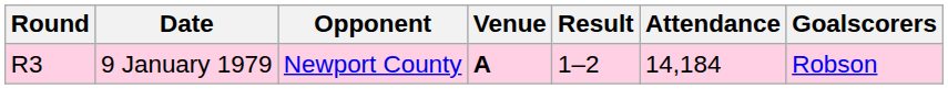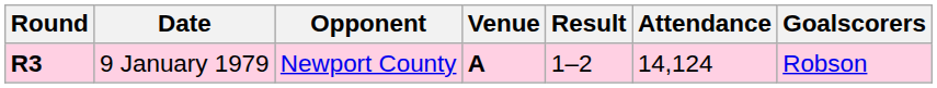 <table class="wikitable">
 <tr>
 <th>Round</th>
 <th>Date</th>
 <th>Opponent</th>
 <th>Venue</th>
 <th>Result</th>
 <th>Attendance</th>
 <th>Goalscorers</th>
 </tr>
 <tr style="background-color: #ffd0e3;">
-<td>R3</td>
+<td><strong>R3</strong></td>
 <td>9 January 1979</td>
 <td><a href='#'>Newport County</a></td>
 <td><strong>A</strong></td>
 <td>1–2</td>
-<td>14,184</td>
+<td>14,124</td>
 <td><a href='#'>Robson</a></td>
 </tr>
 </table>
